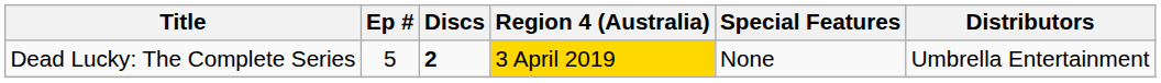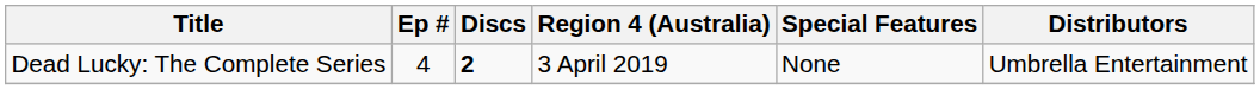 <table class="wikitable">
 <tr>
 <th>Title</th>
 <th>Ep #</th>
 <th>Discs</th>
 <th>Region 4 (Australia)</th>
 <th>Special Features</th>
 <th>Distributors</th>
 </tr>
 <tr>
 <td>Dead Lucky: The Complete Series</td>
-<td style="text-align:center;">5</td>
+<td style="text-align:center;">4</td>
 <td><strong>2</strong></td>
-<td style="background: gold;">3 April 2019</td>
+<td>3 April 2019</td>
 <td>None</td>
 <td>Umbrella Entertainment</td>
 </tr>
 <tr>
 </tr>
 </table>
